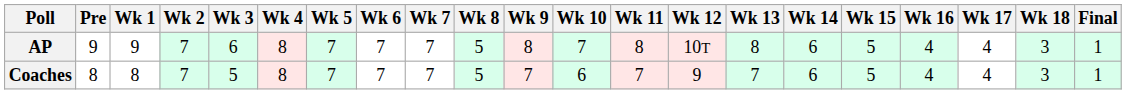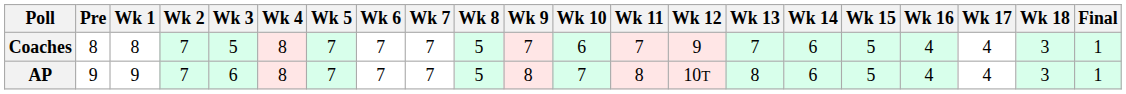 <table class="wikitable" style="white-space:nowrap;">
 <tr>
 <th>Poll</th>
 <th>Pre</th>
 <th>Wk 1</th>
 <th>Wk 2</th>
 <th>Wk 3</th>
 <th>Wk 4</th>
 <th>Wk 5</th>
 <th>Wk 6</th>
 <th>Wk 7</th>
 <th>Wk 8</th>
 <th>Wk 9</th>
 <th>Wk 10</th>
 <th>Wk 11</th>
 <th>Wk 12</th>
 <th>Wk 13</th>
 <th>Wk 14</th>
 <th>Wk 15</th>
 <th>Wk 16</th>
 <th>Wk 17</th>
 <th>Wk 18</th>
 <th>Final</th>
 </tr>
 <tr style="text-align:center;">
+<th>Coaches</th>
+<td style="background:#FFF;">8</td>
+<td style="background:#FFF;">8</td>
+<td style="background:#D8FFEB;">7</td>
+<td style="background:#D8FFEB;">5</td>
+<td style="background:#FFE6E6;">8</td>
+<td style="background:#D8FFEB;">7</td>
+<td style="background:#FFF;">7</td>
+<td style="background:#FFF;">7</td>
+<td style="background:#D8FFEB;">5</td>
+<td style="background:#FFE6E6;">7</td>
+<td style="background:#D8FFEB;">6</td>
+<td style="background:#FFE6E6;">7</td>
+<td style="background:#FFE6E6;">9</td>
+<td style="background:#D8FFEB;">7</td>
+<td style="background:#D8FFEB;">6</td>
+<td style="background:#D8FFEB;">5</td>
+<td style="background:#D8FFEB;">4</td>
+<td style="background:#FFF;">4</td>
+<td style="background:#D8FFEB;">3</td>
+<td style="background:#D8FFEB;">1</td>
+</tr>
+<tr style="text-align:center;">
 <th>AP</th>
 <td style="background:#FFF;">9</td>
 <td style="background:#FFF;">9</td>
 <td style="background:#D8FFEB;">7</td>
 <td style="background:#D8FFEB;">6</td>
 <td style="background:#FFE6E6;">8</td>
 <td style="background:#D8FFEB;">7</td>
 <td style="background:#FFF;">7</td>
 <td style="background:#FFF;">7</td>
 <td style="background:#D8FFEB;">5</td>
 <td style="background:#FFE6E6;">8</td>
 <td style="background:#D8FFEB;">7</td>
 <td style="background:#FFE6E6;">8</td>
 <td style="background:#FFE6E6;">10<small>T</small></td>
 <td style="background:#D8FFEB;">8</td>
 <td style="background:#D8FFEB;">6</td>
 <td style="background:#D8FFEB;">5</td>
 <td style="background:#D8FFEB;">4</td>
 <td style="background:#FFF;">4</td>
 <td style="background:#D8FFEB;">3</td>
 <td style="background:#D8FFEB;">1</td>
 </tr>
-<tr style="text-align:center;">
-<th>Coaches</th>
-<td style="background:#FFF;">8</td>
-<td style="background:#FFF;">8</td>
-<td style="background:#D8FFEB;">7</td>
-<td style="background:#D8FFEB;">5</td>
-<td style="background:#FFE6E6;">8</td>
-<td style="background:#D8FFEB;">7</td>
-<td style="background:#FFF;">7</td>
-<td style="background:#FFF;">7</td>
-<td style="background:#D8FFEB;">5</td>
-<td style="background:#FFE6E6;">7</td>
-<td style="background:#D8FFEB;">6</td>
-<td style="background:#FFE6E6;">7</td>
-<td style="background:#FFE6E6;">9</td>
-<td style="background:#D8FFEB;">7</td>
-<td style="background:#D8FFEB;">6</td>
-<td style="background:#D8FFEB;">5</td>
-<td style="background:#D8FFEB;">4</td>
-<td style="background:#FFF;">4</td>
-<td style="background:#D8FFEB;">3</td>
-<td style="background:#D8FFEB;">1</td>
-</tr>
 </table>
